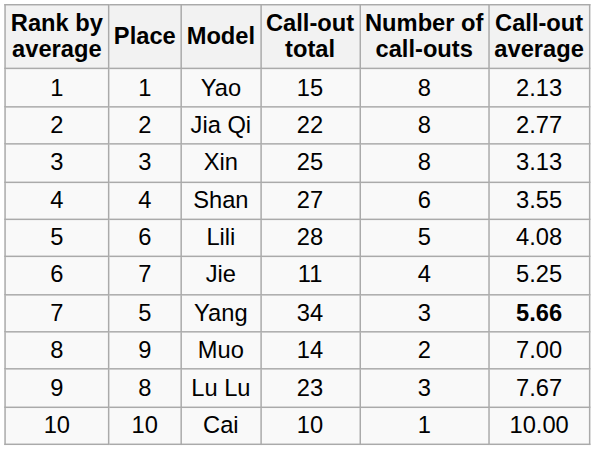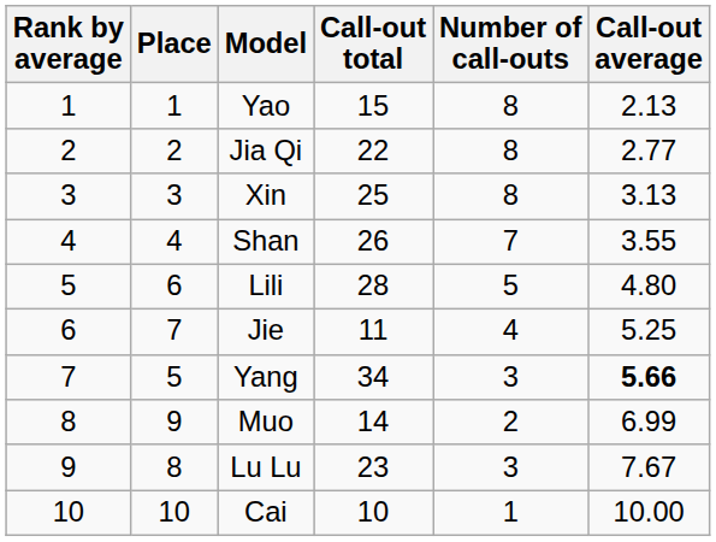 <table class="wikitable sortable" style="margin:auto; text-align:center; white-space:nowrap">
 <tr>
 <th>Rank by<br>average</th>
 <th>Place</th>
 <th>Model</th>
 <th>Call-out<br>total</th>
 <th>Number of<br>call-outs</th>
 <th>Call-out<br>average</th>
 </tr>
 <tr>
 <td>1</td>
 <td>1</td>
 <td>Yao</td>
 <td>15</td>
 <td>8</td>
 <td>2.13</td>
 </tr>
 <tr>
 <td>2</td>
 <td>2</td>
 <td>Jia Qi</td>
 <td>22</td>
 <td>8</td>
 <td>2.77</td>
 </tr>
 <tr>
 <td>3</td>
 <td>3</td>
 <td>Xin</td>
 <td>25</td>
 <td>8</td>
 <td>3.13</td>
 </tr>
 <tr>
 <td>4</td>
 <td>4</td>
 <td>Shan</td>
-<td>27</td>
-<td>6</td>
+<td>26</td>
+<td>7</td>
 <td>3.55</td>
 </tr>
 <tr>
 <td>5</td>
 <td>6</td>
 <td>Lili</td>
 <td>28</td>
 <td>5</td>
-<td>4.08</td>
+<td>4.80</td>
 </tr>
 <tr>
 <td>6</td>
 <td>7</td>
 <td>Jie</td>
 <td>11</td>
 <td>4</td>
 <td>5.25</td>
 </tr>
 <tr>
 <td>7</td>
 <td>5</td>
 <td>Yang</td>
 <td>34</td>
 <td>3</td>
 <td><strong>5.66</strong></td>
 </tr>
 <tr>
 <td>8</td>
 <td>9</td>
 <td>Muo</td>
 <td>14</td>
 <td>2</td>
-<td>7.00</td>
+<td>6.99</td>
 </tr>
 <tr>
 <td>9</td>
 <td>8</td>
 <td>Lu Lu</td>
 <td>23</td>
 <td>3</td>
 <td>7.67</td>
 </tr>
 <tr>
 <td>10</td>
 <td>10</td>
 <td>Cai</td>
 <td>10</td>
 <td>1</td>
 <td>10.00</td>
 </tr>
 </table>
